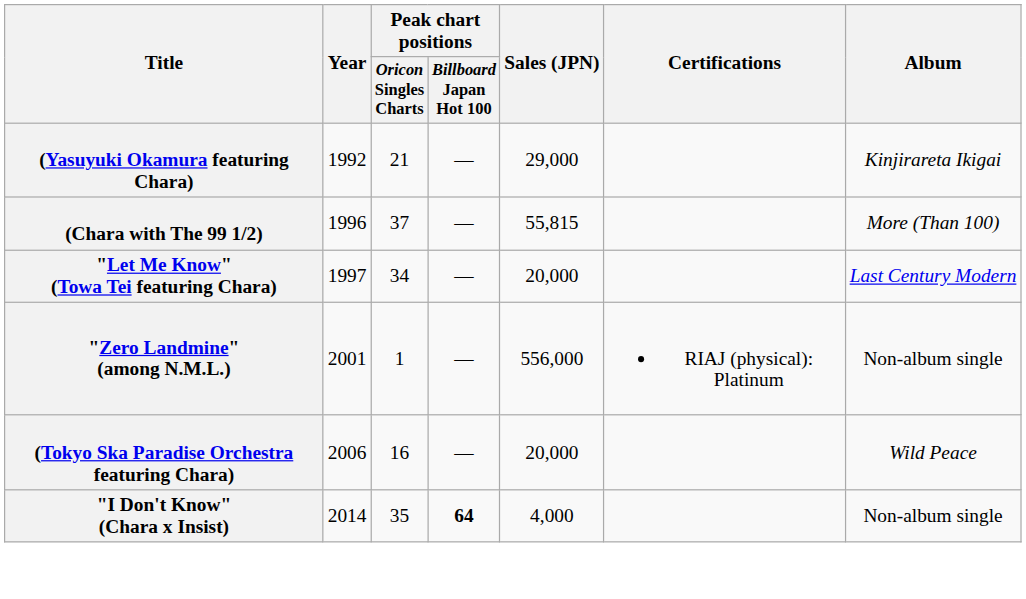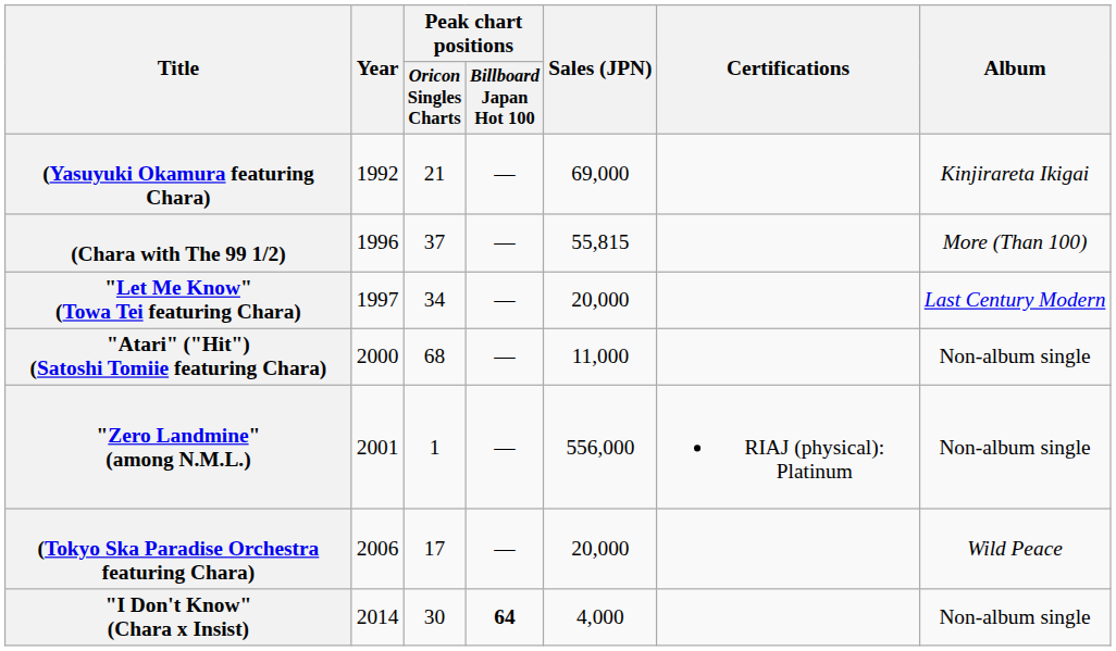 <table class="wikitable plainrowheaders" style="text-align:center;">
 <tr>
 <th scope="col" rowspan="2" style="width:16em;">Title</th>
 <th scope="col" rowspan="2">Year</th>
 <th scope="col" colspan="2">Peak chart positions</th>
 <th scope="col" rowspan="2">Sales (JPN)</th>
 <th scope="col" rowspan="2" style="width:12em;">Certifications</th>
 <th scope="col" rowspan="2">Album</th>
 </tr>
 <tr>
 <th style="width:3em;font-size:85%"><em>Oricon</em> Singles Charts<br></th>
 <th style="width:3em;font-size:85%"><em>Billboard</em> Japan Hot 100<br></th>
 </tr>
 <tr>
 <th scope="row"><br><span>(<a href='#'>Yasuyuki Okamura</a> featuring Chara)</span></th>
 <td>1992</td>
 <td>21</td>
 <td>—</td>
-<td>29,000</td>
+<td>69,000</td>
 <td></td>
 <td><em>Kinjirareta Ikigai</em></td>
 </tr>
 <tr>
 <th scope="row"><br><span>(Chara with The 99 1/2)</span></th>
 <td>1996</td>
 <td>37</td>
 <td>—</td>
 <td>55,815</td>
 <td></td>
 <td><em>More (Than 100)</em></td>
 </tr>
 <tr>
 <th scope="row">"<a href='#'>Let Me Know</a>"<br><span>(<a href='#'>Towa Tei</a> featuring Chara)</span></th>
 <td>1997</td>
 <td>34</td>
 <td>—</td>
 <td>20,000</td>
 <td></td>
 <td><em><a href='#'>Last Century Modern</a></em></td>
 </tr>
 <tr>
+<th scope="row">"Atari" ("Hit")<br><span>(<a href='#'>Satoshi Tomiie</a> featuring Chara)</span></th>
+<td>2000</td>
+<td>68</td>
+<td>—</td>
+<td>11,000</td>
+<td></td>
+<td>Non-album single</td>
+</tr>
+<tr>
 <th scope="row">"<a href='#'>Zero Landmine</a>"<br><span>(among N.M.L.)</span></th>
 <td>2001</td>
 <td>1</td>
 <td>—</td>
 <td>556,000</td>
 <td><br><ul><li>RIAJ <span>(physical)</span>: Platinum</li></ul></td>
 <td>Non-album single</td>
 </tr>
 <tr>
 <th scope="row"><br><span>(<a href='#'>Tokyo Ska Paradise Orchestra</a> featuring Chara)</span></th>
 <td>2006</td>
-<td>16</td>
+<td>17</td>
 <td>—</td>
 <td>20,000</td>
 <td></td>
 <td><em>Wild Peace</em></td>
 </tr>
 <tr>
 <th scope="row">"I Don't Know"<br><span>(Chara x Insist)</span></th>
 <td>2014</td>
-<td>35</td>
+<td>30</td>
 <td><strong>64</strong></td>
 <td>4,000</td>
 <td></td>
 <td>Non-album single</td>
 </tr>
 </table>
